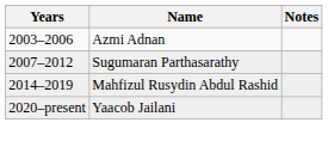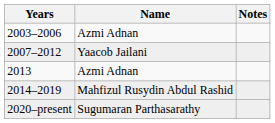 <table class="wikitable">
 <tr>
 <th>Years</th>
 <th>Name</th>
 <th>Notes</th>
 </tr>
 <tr>
 <td>2003–2006</td>
 <td> Azmi Adnan</td>
 <td></td>
 </tr>
 <tr style="background:#efefef;">
 <td>2007–2012</td>
-<td> Sugumaran Parthasarathy</td>
+<td> Yaacob Jailani</td>
+<td></td>
+</tr>
+<tr>
+<td>2013</td>
+<td> Azmi Adnan</td>
 <td></td>
 </tr>
 <tr style="background:#efefef;">
 <td>2014–2019</td>
 <td> Mahfizul Rusydin Abdul Rashid</td>
 <td></td>
 </tr>
 <tr style="background:#efefef;">
 <td>2020–present</td>
-<td> Yaacob Jailani</td>
+<td> Sugumaran Parthasarathy</td>
 <td></td>
 </tr>
 </table>
